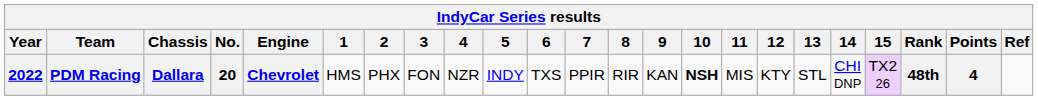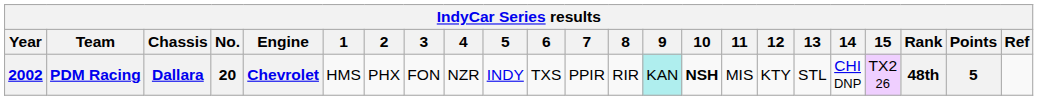 <table class="wikitable" style="text-align:center; font-size:90%">
 <tr>
 <th colspan=45><a href='#'>IndyCar Series</a> results</th>
 </tr>
 <tr>
 <th>Year</th>
 <th>Team</th>
 <th>Chassis</th>
 <th>No.</th>
 <th>Engine</th>
 <th>1</th>
 <th>2</th>
 <th>3</th>
 <th>4</th>
 <th>5</th>
 <th>6</th>
 <th>7</th>
 <th>8</th>
 <th>9</th>
 <th>10</th>
 <th>11</th>
 <th>12</th>
 <th>13</th>
 <th>14</th>
 <th>15</th>
 <th>Rank</th>
 <th>Points</th>
 <th>Ref</th>
 </tr>
 <tr>
-<th><a href='#'>2022</a></th>
+<th><a href='#'>2002</a></th>
 <th><a href='#'>PDM Racing</a></th>
 <th><a href='#'>Dallara</a></th>
 <th>20</th>
 <th><a href='#'>Chevrolet</a></th>
 <td>HMS</td>
 <td>PHX</td>
 <td>FON</td>
 <td>NZR</td>
 <td><a href='#'>INDY</a></td>
 <td>TXS</td>
 <td>PPIR</td>
 <td>RIR</td>
-<td>KAN</td>
+<td style="background: paleturquoise;">KAN</td>
 <td><strong>NSH</strong></td>
 <td>MIS</td>
 <td>KTY</td>
 <td>STL</td>
 <td><a href='#'>CHI</a><br><small>DNP</small></td>
 <td style="background:#EFCFFF;">TX2<br><small>26</small></td>
 <th style="background:#;">48th</th>
-<th style="background:#;">4</th>
+<th style="background:#;">5</th>
 <td></td>
 </tr>
 </table>
